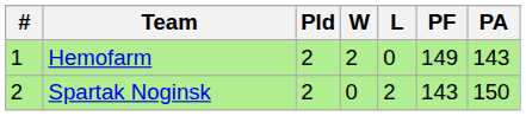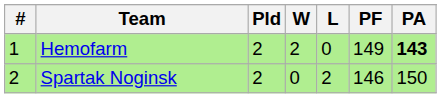 <table class=wikitable>
 <tr align=center>
 </tr>
 <tr>
 <th width=20>#</th>
 <th width=175>Team</th>
 <th width=20>Pld</th>
 <th width=20>W</th>
 <th width=20>L</th>
 <th width=30>PF</th>
 <th width=30>PA</th>
 </tr>
 <tr bgcolor=B0EE90>
 <td>1</td>
 <td align="left"> <a href='#'>Hemofarm</a></td>
 <td>2</td>
 <td>2</td>
 <td>0</td>
 <td>149</td>
-<td>143</td>
+<td><strong>143</strong></td>
 </tr>
 <tr bgcolor=B0EE90>
 <td>2</td>
 <td align="left"> <a href='#'>Spartak Noginsk</a></td>
 <td>2</td>
 <td>0</td>
 <td>2</td>
-<td>143</td>
+<td>146</td>
 <td>150</td>
 </tr>
 </table>
